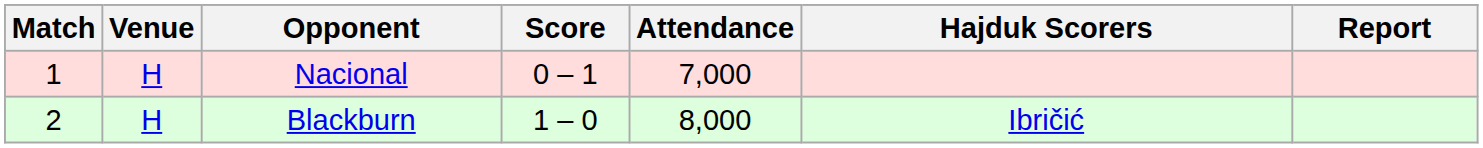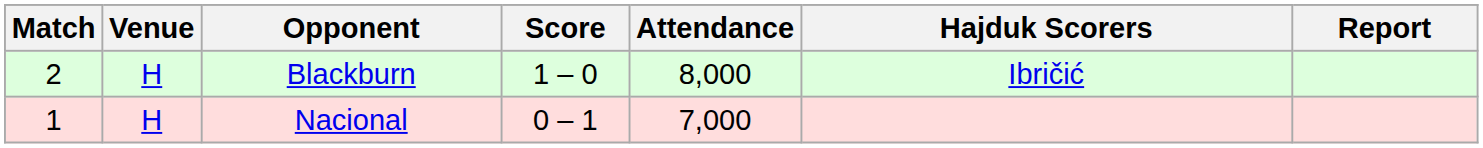 <table class="wikitable sortable" style="text-align: center; font-size:95%;">
 <tr>
 <th width="30">Match</th>
 <th width="20">Venue<br></th>
 <th width="150">Opponent<br></th>
 <th width="60">Score<br></th>
 <th width="40">Attendance<br></th>
 <th width="250">Hajduk Scorers</th>
 <th width="90" class="unsortable">Report</th>
 </tr>
+<tr bgcolor="#ddffdd">
+<td>2</td>
+<td><a href='#'>H</a></td>
+<td><a href='#'>Blackburn</a> </td>
+<td>1 – 0</td>
+<td>8,000</td>
+<td><a href='#'>Ibričić</a></td>
+<td></td>
+</tr>
 <tr bgcolor="#ffdddd">
 <td>1</td>
 <td><a href='#'>H</a></td>
 <td><a href='#'>Nacional</a> </td>
 <td>0 – 1</td>
 <td>7,000</td>
 <td></td>
 <td></td>
 </tr>
-<tr bgcolor="#ddffdd">
-<td>2</td>
-<td><a href='#'>H</a></td>
-<td><a href='#'>Blackburn</a> </td>
-<td>1 – 0</td>
-<td>8,000</td>
-<td><a href='#'>Ibričić</a></td>
-<td></td>
-</tr>
 </table>
